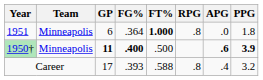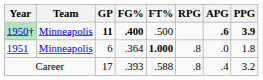 <table class="wikitable sortable" style="font-size:95%; text-align:right;">
 <tr>
 <th>Year</th>
 <th>Team</th>
 <th>GP</th>
 <th>FG%</th>
 <th>FT%</th>
 <th>RPG</th>
 <th>APG</th>
 <th>PPG</th>
 </tr>
 <tr>
+<td style="text-align:left;background:#afe6ba;"><a href='#'>1950</a>†</td>
+<td style="text-align:left;"><a href='#'>Minneapolis</a></td>
+<td><strong>11</strong></td>
+<td><strong>.400</strong></td>
+<td>.500</td>
+<td></td>
+<td><strong>.6</strong></td>
+<td><strong>3.9</strong></td>
+</tr>
+<tr>
 <td style="text-align:left;"><a href='#'>1951</a></td>
 <td style="text-align:left;"><a href='#'>Minneapolis</a></td>
 <td>6</td>
 <td>.364</td>
 <td><strong>1.000</strong></td>
 <td>.8</td>
 <td>.0</td>
 <td>1.8</td>
-</tr>
-<tr>
-<td style="text-align:left;background:#afe6ba;"><a href='#'>1950</a>†</td>
-<td style="text-align:left;"><a href='#'>Minneapolis</a></td>
-<td><strong>11</strong></td>
-<td><strong>.400</strong></td>
-<td>.500</td>
-<td></td>
-<td><strong>.6</strong></td>
-<td><strong>3.9</strong></td>
 </tr>
 <tr>
 <td colspan="2" style="text-align:center;">Career</td>
 <td>17</td>
 <td>.393</td>
 <td>.588</td>
 <td>.8</td>
 <td>.4</td>
 <td>3.2</td>
 </tr>
 </table>
